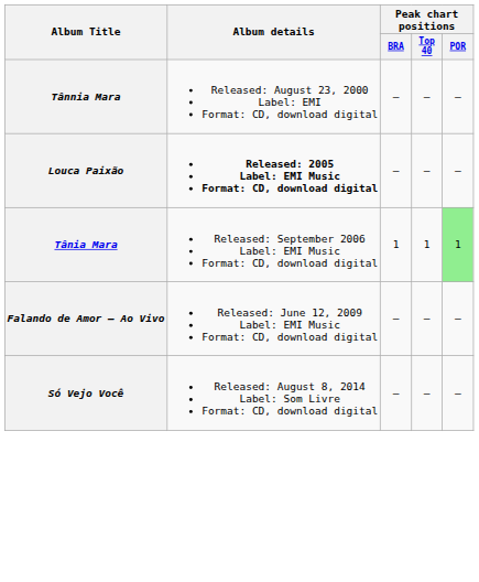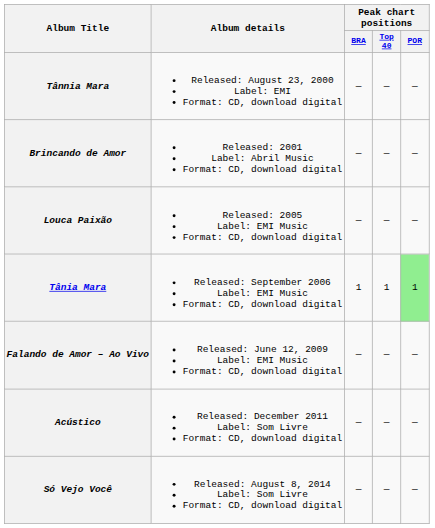 <table class="wikitable plainrowheaders" style="text-align:center;" border="1">
 <tr>
 <th scope="col" rowspan="2">Album Title</th>
 <th scope="col" rowspan="2">Album details</th>
 <th scope="col" colspan="3">Peak chart positions</th>
 </tr>
 <tr>
 <th scope="col" style="width:3em;font-size:85%;"><a href='#'>BRA</a><br></th>
 <th scope="col" style="width:3em;font-size:85%;"><a href='#'>Top 40</a><br></th>
 <th scope="col" style="width:3em;font-size:85%;"><a href='#'>POR</a></th>
 </tr>
 <tr>
 <th scope="row"><strong><em>Tânnia Mara</em></strong></th>
 <td><br><ul><li>Released: August 23, 2000</li><li>Label: EMI</li><li>Format: CD, download digital</li></ul></td>
 <td>—</td>
 <td>—</td>
 <td>—</td>
 </tr>
 <tr>
+<th scope="row"><strong><em>Brincando de Amor</em></strong></th>
+<td><br><ul><li>Released: 2001</li><li>Label: Abril Music</li><li>Format: CD, download digital</li></ul></td>
+<td>—</td>
+<td>—</td>
+<td>—</td>
+</tr>
+<tr>
 <th scope="row"><strong><em>Louca Paixão</em></strong></th>
-<td><strong><br><ul><li>Released: 2005</li><li>Label: EMI Music</li><li>Format: CD, download digital</li></ul></strong></td>
+<td><br><ul><li>Released: 2005</li><li>Label: EMI Music</li><li>Format: CD, download digital</li></ul></td>
 <td>—</td>
 <td>—</td>
 <td>—</td>
 </tr>
 <tr>
 <th scope="row"><strong><em><a href='#'>Tânia Mara</a></em></strong></th>
 <td><br><ul><li>Released: September 2006</li><li>Label: EMI Music</li><li>Format: CD, download digital</li></ul></td>
 <td>1</td>
 <td>1</td>
 <td style="background: lightgreen;">1</td>
 </tr>
 <tr>
 <th scope="row"><strong><em>Falando de Amor – Ao Vivo</em></strong></th>
 <td><br><ul><li>Released: June 12, 2009</li><li>Label: EMI Music</li><li>Format: CD, download digital</li></ul></td>
 <td>—</td>
 <td>—</td>
 <td>—</td>
 </tr>
 <tr>
+<th scope="row"><strong><em>Acústico</em></strong></th>
+<td><br><ul><li>Released: December 2011</li><li>Label: Som Livre</li><li>Format: CD, download digital</li></ul></td>
+<td>—</td>
+<td>—</td>
+<td>—</td>
+</tr>
+<tr>
 <th scope="row"><strong><em>Só Vejo Você</em></strong></th>
 <td><br><ul><li>Released: August 8, 2014</li><li>Label: Som Livre</li><li>Format: CD, download digital</li></ul></td>
 <td>—</td>
 <td>—</td>
 <td>—</td>
 </tr>
 </table>
